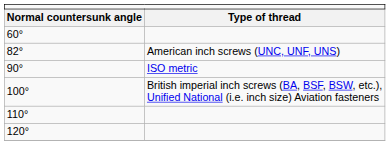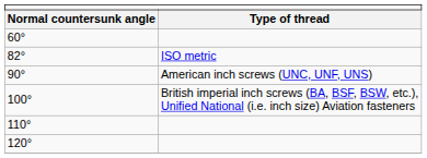 <table class="wikitable">
 <tr>
 <td colspan="3" style="border: 1px solid black; text-align: center;"></td>
 </tr>
 <tr>
 <th>Normal countersunk angle</th>
 <th>Type of thread</th>
 </tr>
 <tr>
 <td>60°</td>
 <td></td>
 </tr>
 <tr>
 <td>82°</td>
-<td>American inch screws (<a href='#'>UNC, UNF, UNS</a>)</td>
+<td><a href='#'>ISO metric</a></td>
 </tr>
 <tr>
 <td>90°</td>
-<td><a href='#'>ISO metric</a></td>
+<td>American inch screws (<a href='#'>UNC, UNF, UNS</a>)</td>
 </tr>
 <tr>
 <td>100°</td>
 <td>British imperial inch screws (<a href='#'>BA</a>, <a href='#'>BSF</a>, <a href='#'>BSW</a>, etc.),<br><a href='#'>Unified National</a> (i.e. inch size) Aviation fasteners</td>
 </tr>
 <tr>
 <td>110°</td>
 <td></td>
 </tr>
 <tr>
 <td>120°</td>
 <td></td>
 </tr>
 <tr>
 </tr>
 </table>
